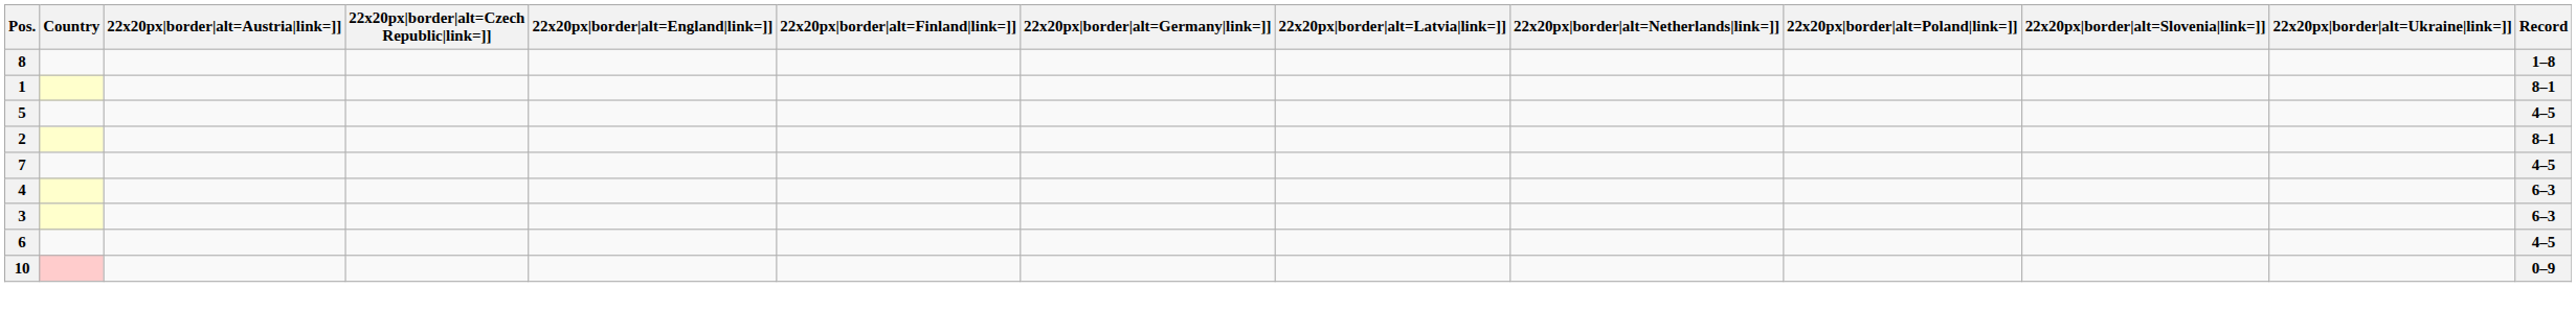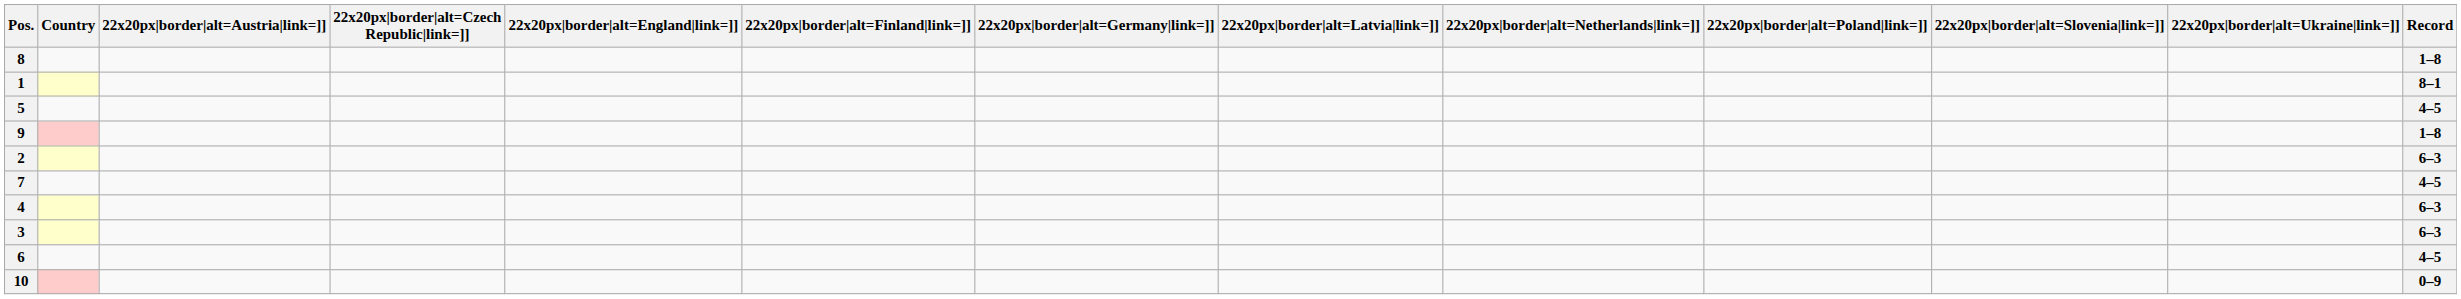 <table class="wikitable sortable nowrap" style="text-align:center; font-size:0.9em;">
 <tr>
 <th>Pos.</th>
 <th>Country</th>
 <th [[Image:>22x20px|border|alt=Austria|link=]]</th>
 <th [[Image:>22x20px|border|alt=Czech Republic|link=]]</th>
 <th [[Image:>22x20px|border|alt=England|link=]]</th>
 <th [[Image:>22x20px|border|alt=Finland|link=]]</th>
 <th [[Image:>22x20px|border|alt=Germany|link=]]</th>
 <th [[Image:>22x20px|border|alt=Latvia|link=]]</th>
 <th [[Image:>22x20px|border|alt=Netherlands|link=]]</th>
 <th [[Image:>22x20px|border|alt=Poland|link=]]</th>
 <th [[Image:>22x20px|border|alt=Slovenia|link=]]</th>
 <th [[Image:>22x20px|border|alt=Ukraine|link=]]</th>
 <th>Record</th>
 </tr>
 <tr>
 <th>8</th>
 <td style="text-align:left;"></td>
 <td></td>
 <td></td>
 <td></td>
 <td></td>
 <td></td>
 <td></td>
 <td></td>
 <td></td>
 <td></td>
 <td></td>
 <th>1–8</th>
 </tr>
 <tr>
 <th>1</th>
 <td style="text-align:left; background:#ffffcc;"></td>
 <td></td>
 <td></td>
 <td></td>
 <td></td>
 <td></td>
 <td></td>
 <td></td>
 <td></td>
 <td></td>
 <td></td>
 <th>8–1</th>
 </tr>
 <tr>
 <th>5</th>
 <td style="text-align:left;"></td>
 <td></td>
 <td></td>
 <td></td>
 <td></td>
 <td></td>
 <td></td>
 <td></td>
 <td></td>
 <td></td>
 <td></td>
 <th>4–5</th>
 </tr>
 <tr>
+<th>9</th>
+<td style="text-align:left; background:#ffcccc;"></td>
+<td></td>
+<td></td>
+<td></td>
+<td></td>
+<td></td>
+<td></td>
+<td></td>
+<td></td>
+<td></td>
+<td></td>
+<th>1–8</th>
+</tr>
+<tr>
 <th>2</th>
 <td style="text-align:left; background:#ffffcc;"></td>
 <td></td>
 <td></td>
 <td></td>
 <td></td>
 <td></td>
 <td></td>
 <td></td>
 <td></td>
 <td></td>
 <td></td>
-<th>8–1</th>
+<th>6–3</th>
 </tr>
 <tr>
 <th>7</th>
 <td style="text-align:left;"></td>
 <td></td>
 <td></td>
 <td></td>
 <td></td>
 <td></td>
 <td></td>
 <td></td>
 <td></td>
 <td></td>
 <td></td>
 <th>4–5</th>
 </tr>
 <tr>
 <th>4</th>
 <td style="text-align:left; background:#ffffcc;"></td>
 <td></td>
 <td></td>
 <td></td>
 <td></td>
 <td></td>
 <td></td>
 <td></td>
 <td></td>
 <td></td>
 <td></td>
 <th>6–3</th>
 </tr>
 <tr>
 <th>3</th>
 <td style="text-align:left; background:#ffffcc;"></td>
 <td></td>
 <td></td>
 <td></td>
 <td></td>
 <td></td>
 <td></td>
 <td></td>
 <td></td>
 <td></td>
 <td></td>
 <th>6–3</th>
 </tr>
 <tr>
 <th>6</th>
 <td style="text-align:left;"></td>
 <td></td>
 <td></td>
 <td></td>
 <td></td>
 <td></td>
 <td></td>
 <td></td>
 <td></td>
 <td></td>
 <td></td>
 <th>4–5</th>
 </tr>
 <tr>
 <th>10</th>
 <td style="text-align:left; background:#ffcccc;"></td>
 <td></td>
 <td></td>
 <td></td>
 <td></td>
 <td></td>
 <td></td>
 <td></td>
 <td></td>
 <td></td>
 <td></td>
 <th>0–9</th>
 </tr>
 </table>
